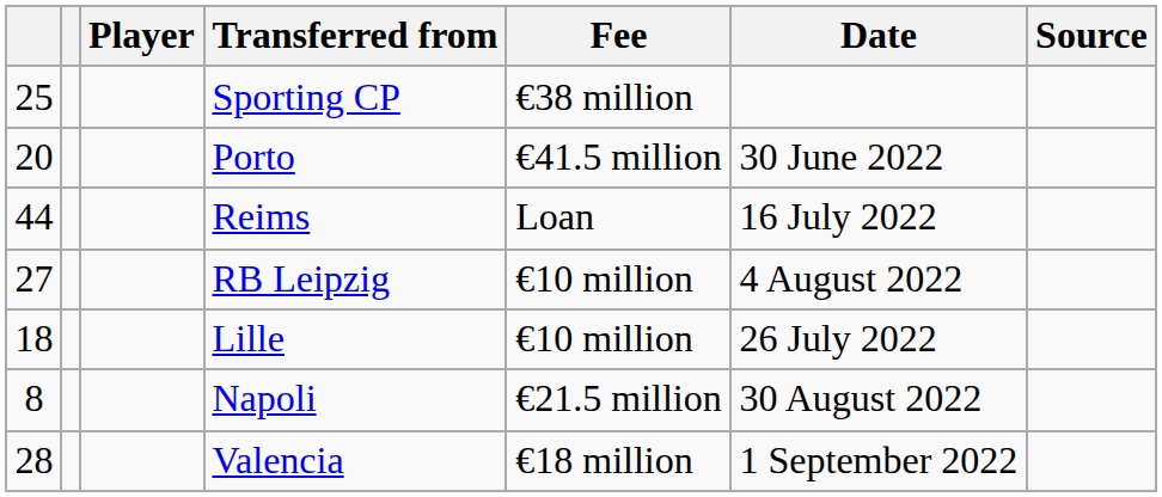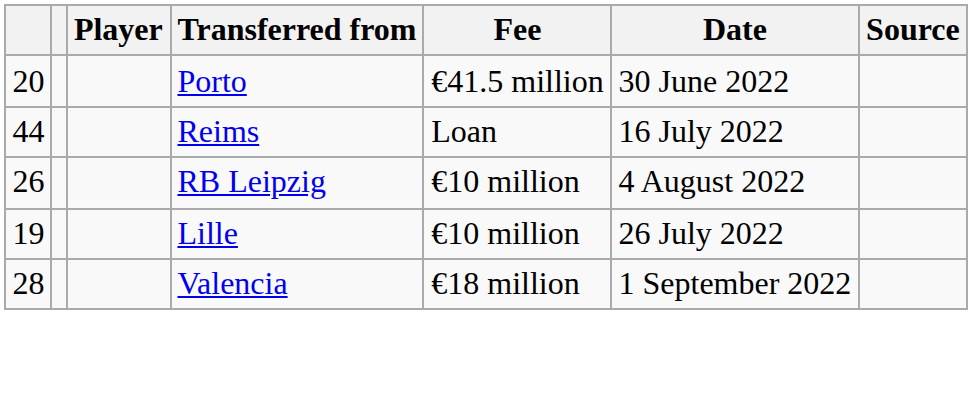 <table class="wikitable plainrowheaders sortable">
 <tr>
 <th></th>
 <th></th>
 <th scope=col>Player</th>
 <th !scope=col>Transferred from</th>
 <th scope=col>Fee</th>
 <th scope=col>Date</th>
 <th scope=col>Source</th>
-</tr>
-<tr>
-<td align="center">25</td>
-<td align="center"></td>
-<td></td>
-<td> <a href='#'>Sporting CP</a></td>
-<td>€38 million</td>
-<td></td>
-<td></td>
 </tr>
 <tr>
 <td align="center">20</td>
 <td align="center"></td>
 <td></td>
 <td> <a href='#'>Porto</a></td>
 <td>€41.5 million</td>
 <td>30 June 2022</td>
 <td></td>
 </tr>
 <tr>
 <td align="center">44</td>
 <td align="center"></td>
 <td></td>
 <td> <a href='#'>Reims</a></td>
 <td>Loan</td>
 <td>16 July 2022</td>
 <td></td>
 </tr>
 <tr>
-<td align="center">27</td>
+<td align="center">26</td>
 <td align="center"></td>
 <td></td>
 <td> <a href='#'>RB Leipzig</a></td>
 <td>€10 million</td>
 <td>4 August 2022</td>
 <td></td>
 </tr>
 <tr>
-<td align="center">18</td>
+<td align="center">19</td>
 <td align="center"></td>
 <td></td>
 <td> <a href='#'>Lille</a></td>
 <td>€10 million</td>
 <td>26 July 2022</td>
-<td></td>
-</tr>
-<tr>
-<td align="center">8</td>
-<td align="center"></td>
-<td></td>
-<td> <a href='#'>Napoli</a></td>
-<td>€21.5 million</td>
-<td>30 August 2022</td>
 <td></td>
 </tr>
 <tr>
 <td align="center">28</td>
 <td align="center"></td>
 <td></td>
 <td> <a href='#'>Valencia</a></td>
 <td>€18 million</td>
 <td>1 September 2022</td>
 <td></td>
 </tr>
 </table>
